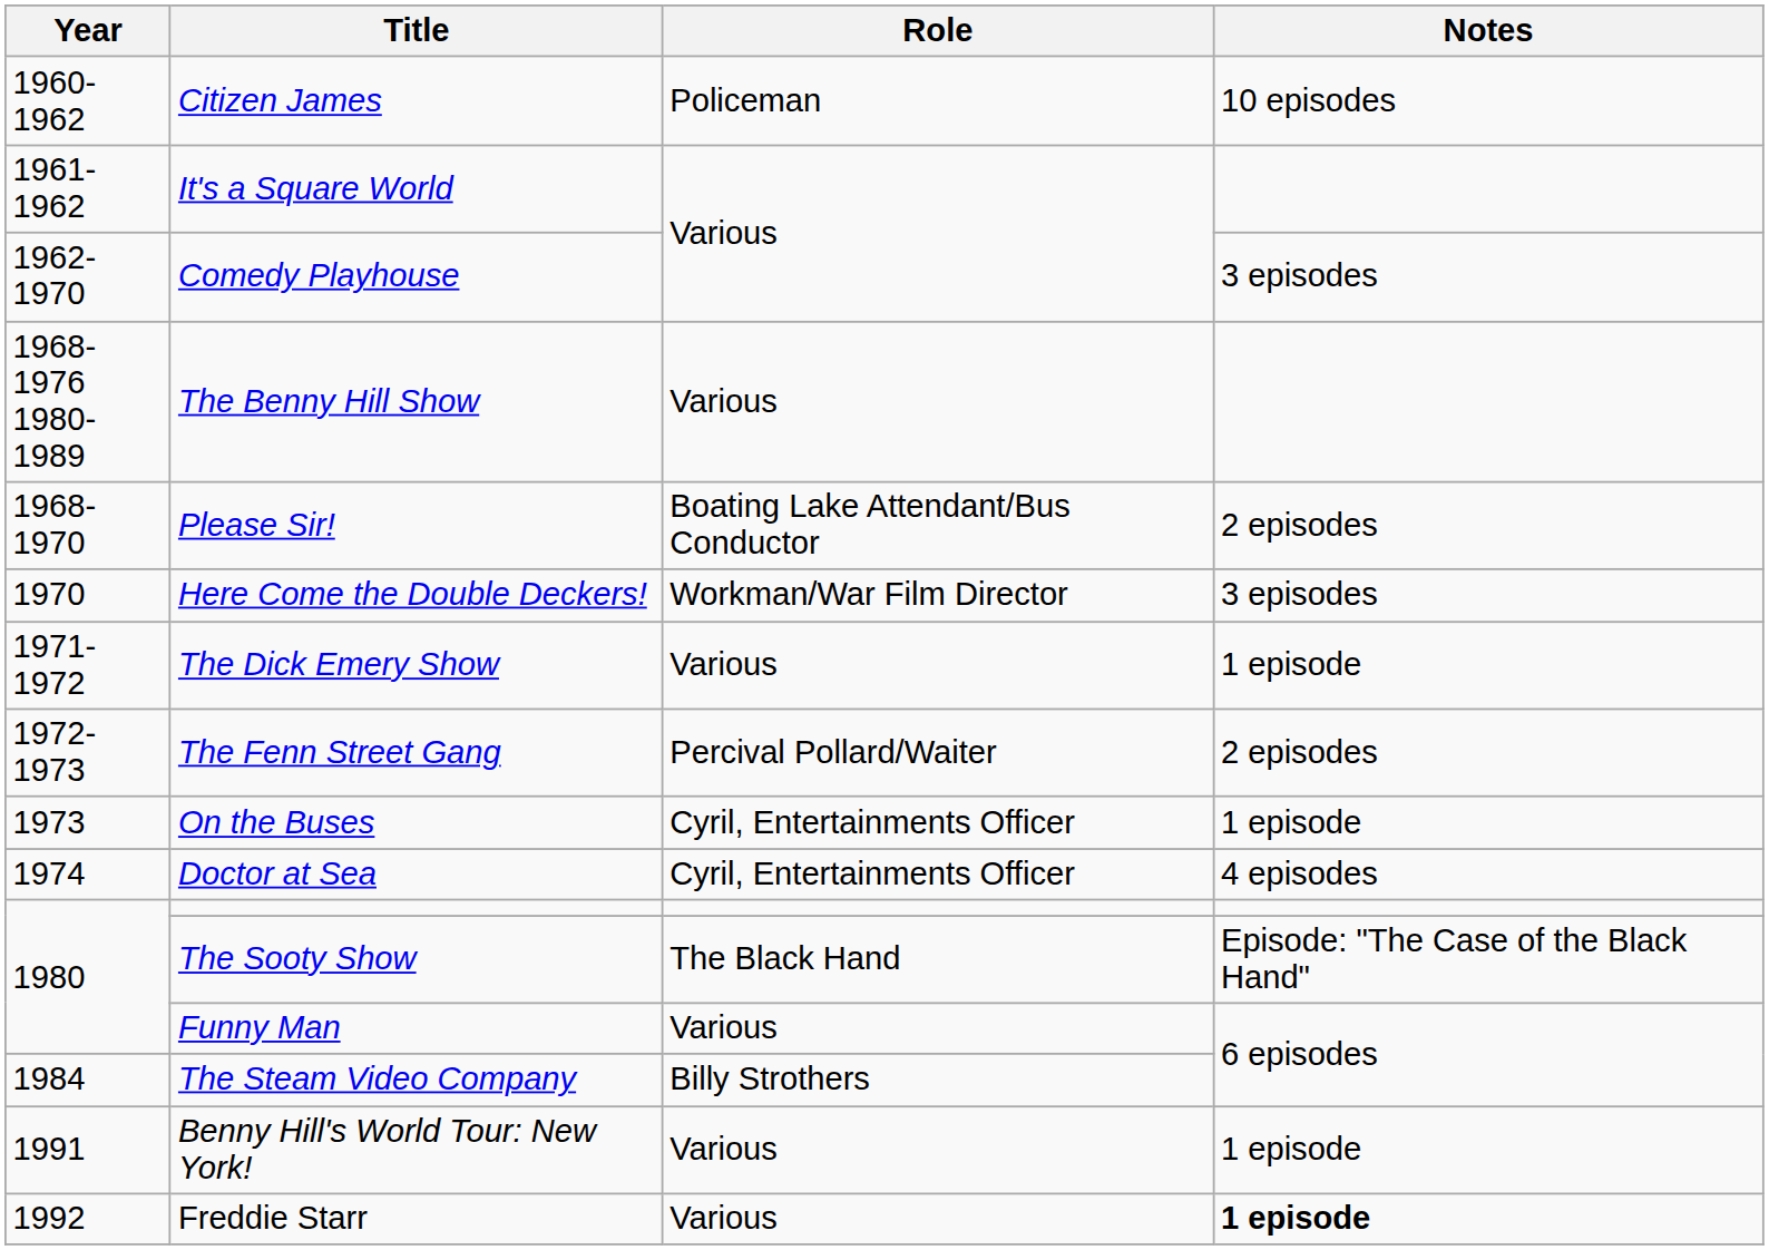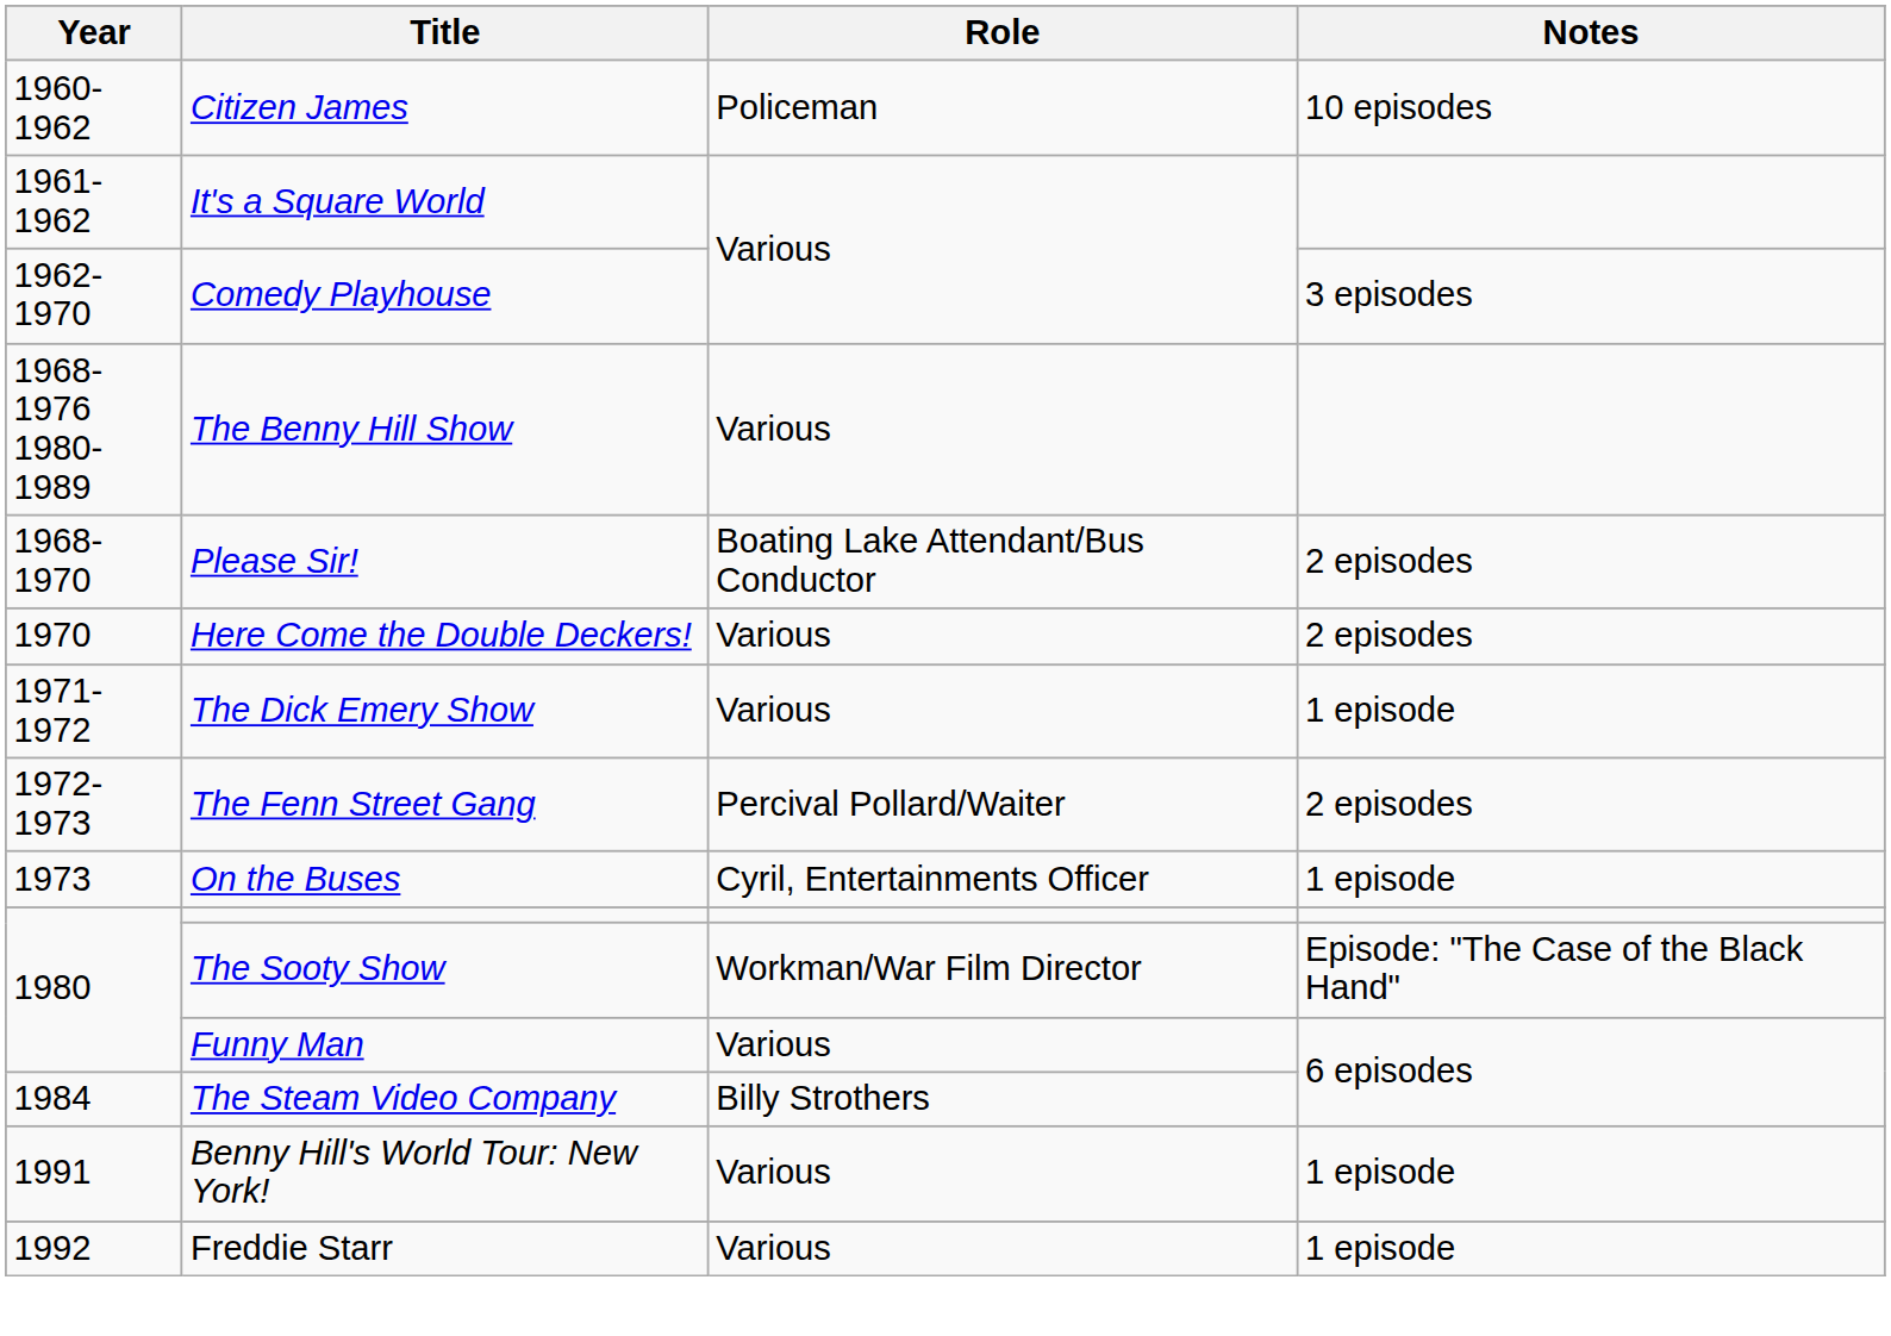 <table class="wikitable">
 <tr>
 <th>Year</th>
 <th>Title</th>
 <th>Role</th>
 <th>Notes</th>
 </tr>
 <tr>
 <td>1960-1962</td>
 <td><em><a href='#'>Citizen James</a></em></td>
 <td>Policeman</td>
 <td>10 episodes</td>
 </tr>
 <tr>
 <td>1961-1962</td>
 <td><em><a href='#'>It's a Square World</a></em></td>
 <td rowspan="2">Various</td>
 <td></td>
 </tr>
 <tr>
 <td>1962-1970</td>
 <td><em><a href='#'>Comedy Playhouse</a></em></td>
 <td>3 episodes</td>
 </tr>
 <tr>
 <td>1968-1976<br>1980-1989</td>
 <td><em><a href='#'>The Benny Hill Show</a></em></td>
 <td>Various</td>
 <td></td>
 </tr>
 <tr>
 <td>1968-1970</td>
 <td><em><a href='#'>Please Sir!</a></em></td>
 <td>Boating Lake Attendant/Bus Conductor</td>
 <td>2 episodes</td>
 </tr>
 <tr>
 <td>1970</td>
 <td><em><a href='#'>Here Come the Double Deckers!</a></em></td>
-<td>Workman/War Film Director</td>
-<td>3 episodes</td>
+<td>Various</td>
+<td>2 episodes</td>
 </tr>
 <tr>
 <td>1971-1972</td>
 <td><em><a href='#'>The Dick Emery Show</a></em></td>
 <td>Various</td>
 <td>1 episode</td>
 </tr>
 <tr>
 <td>1972-1973</td>
 <td><em><a href='#'>The Fenn Street Gang</a></em></td>
 <td>Percival Pollard/Waiter</td>
 <td>2 episodes</td>
 </tr>
 <tr>
 <td>1973</td>
 <td><em><a href='#'>On the Buses</a></em></td>
 <td>Cyril, Entertainments Officer</td>
 <td>1 episode</td>
 </tr>
 <tr>
-<td>1974</td>
-<td><a href='#'><em>Doctor at Sea</em></a></td>
-<td>Cyril, Entertainments Officer</td>
-<td>4 episodes</td>
-</tr>
-<tr>
 <td rowspan="3">1980</td>
 <td></td>
 <td></td>
 <td></td>
 </tr>
 <tr>
 <td><em><a href='#'>The Sooty Show</a></em></td>
-<td>The Black Hand</td>
+<td>Workman/War Film Director</td>
 <td>Episode: "The Case of the Black Hand"</td>
 </tr>
 <tr>
 <td><a href='#'><em>Funny Man</em></a></td>
 <td>Various</td>
 <td rowspan="2">6 episodes</td>
 </tr>
 <tr>
 <td>1984</td>
 <td><em><a href='#'>The Steam Video Company</a></em></td>
 <td>Billy Strothers</td>
 </tr>
 <tr>
 <td>1991</td>
 <td><em>Benny Hill's World Tour: New York!</em></td>
 <td>Various</td>
 <td>1 episode</td>
 </tr>
 <tr>
 <td>1992</td>
 <td>Freddie Starr</td>
 <td>Various</td>
-<td><strong>1 episode</strong></td>
+<td>1 episode</td>
 </tr>
 </table>
